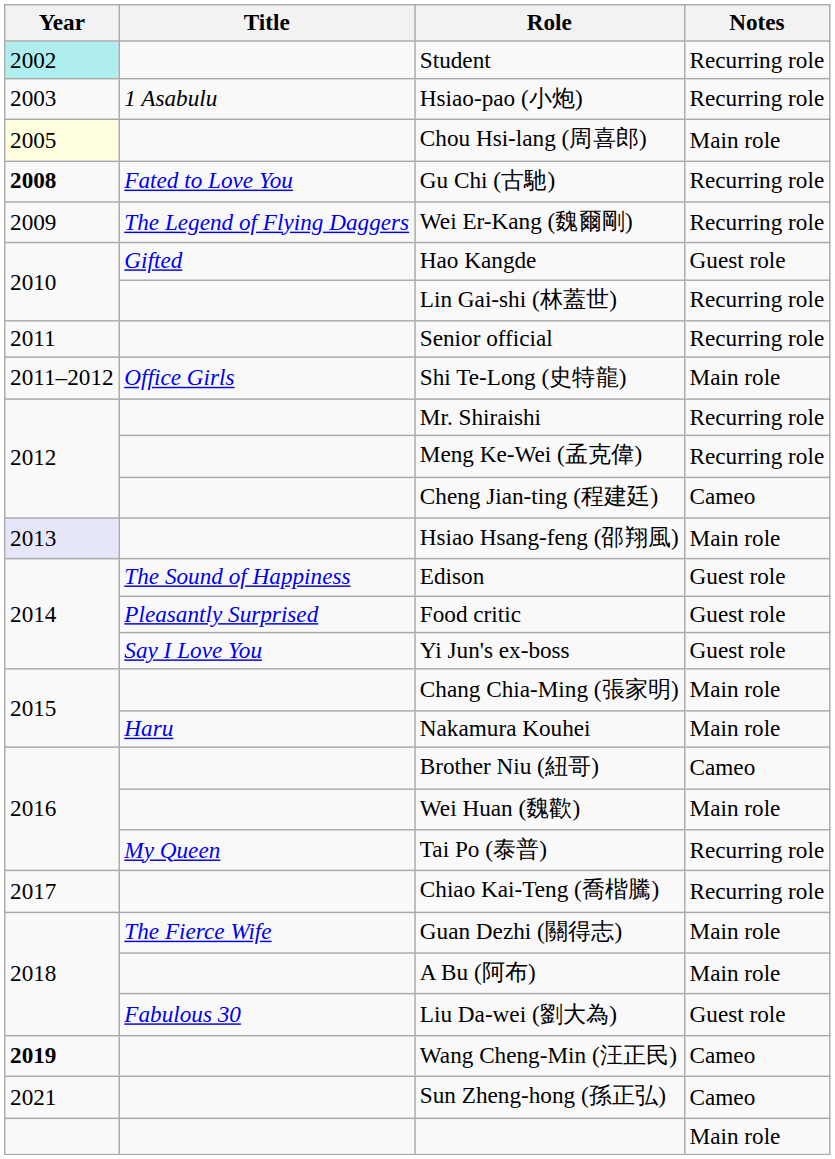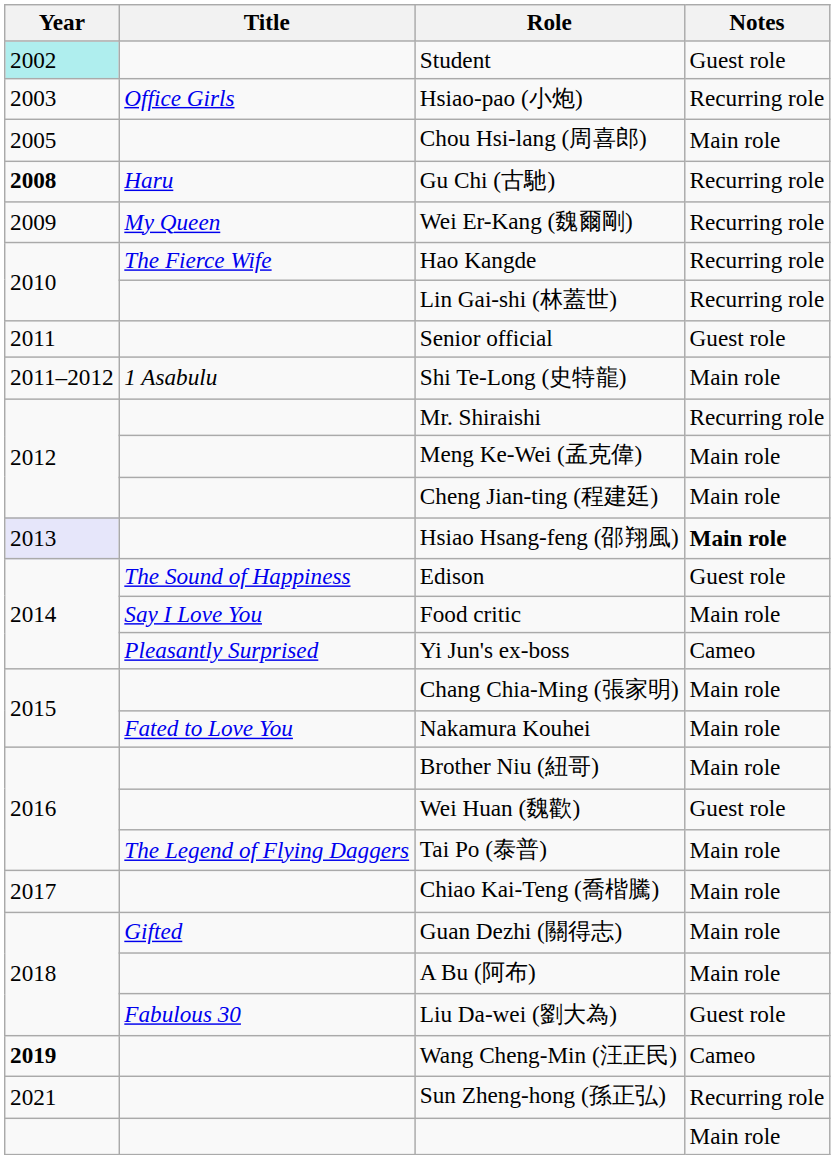 <table class="wikitable">
 <tr>
 <th>Year</th>
 <th>Title</th>
 <th>Role</th>
 <th>Notes</th>
 </tr>
 <tr>
 <td style="background: paleturquoise;">2002</td>
 <td><em></em></td>
 <td>Student</td>
-<td>Recurring role</td>
+<td>Guest role</td>
 </tr>
 <tr>
 <td>2003</td>
-<td><em>1 Asabulu</em></td>
+<td><em><a href='#'>Office Girls</a></em></td>
 <td>Hsiao-pao (小炮)</td>
 <td>Recurring role</td>
 </tr>
 <tr>
-<td style="background: lightyellow;">2005</td>
+<td>2005</td>
 <td><em></em></td>
 <td>Chou Hsi-lang (周喜郎)</td>
 <td>Main role</td>
 </tr>
 <tr>
 <td><strong>2008</strong></td>
-<td><em><a href='#'>Fated to Love You</a></em></td>
+<td><em><a href='#'>Haru</a></em></td>
 <td>Gu Chi (古馳)</td>
 <td>Recurring role</td>
 </tr>
 <tr>
 <td>2009</td>
-<td><em><a href='#'>The Legend of Flying Daggers</a></em></td>
+<td><em><a href='#'>My Queen</a></em></td>
 <td>Wei Er-Kang (魏爾剛)</td>
 <td>Recurring role</td>
 </tr>
 <tr>
 <td rowspan="2">2010</td>
-<td><em><a href='#'>Gifted</a></em></td>
+<td><em><a href='#'>The Fierce Wife</a></em></td>
 <td>Hao Kangde</td>
-<td>Guest role</td>
+<td>Recurring role</td>
 </tr>
 <tr>
 <td><em></em></td>
 <td>Lin Gai-shi (林蓋世)</td>
 <td>Recurring role</td>
 </tr>
 <tr>
 <td>2011</td>
 <td><em></em></td>
 <td>Senior official</td>
-<td>Recurring role</td>
+<td>Guest role</td>
 </tr>
 <tr>
 <td>2011–2012</td>
-<td><em><a href='#'>Office Girls</a></em></td>
+<td><em>1 Asabulu</em></td>
 <td>Shi Te-Long (史特龍)</td>
 <td>Main role</td>
 </tr>
 <tr>
 <td rowspan="3">2012</td>
 <td><em></em></td>
 <td>Mr. Shiraishi</td>
 <td>Recurring role</td>
 </tr>
 <tr>
 <td><em></em></td>
 <td>Meng Ke-Wei (孟克偉)</td>
-<td>Recurring role</td>
+<td>Main role</td>
 </tr>
 <tr>
 <td><em></em></td>
 <td>Cheng Jian-ting (程建廷)</td>
-<td>Cameo</td>
+<td>Main role</td>
 </tr>
 <tr>
 <td style="background: lavender;">2013</td>
 <td><em></em></td>
 <td>Hsiao Hsang-feng (邵翔風)</td>
-<td>Main role</td>
+<td><strong>Main role</strong></td>
 </tr>
 <tr>
 <td rowspan="3">2014</td>
 <td><em><a href='#'>The Sound of Happiness</a></em></td>
 <td>Edison</td>
 <td>Guest role</td>
 </tr>
 <tr>
-<td><em><a href='#'>Pleasantly Surprised</a></em></td>
+<td><em><a href='#'>Say I Love You</a></em></td>
 <td>Food critic</td>
-<td>Guest role</td>
+<td>Main role</td>
 </tr>
 <tr>
-<td><em><a href='#'>Say I Love You</a></em></td>
+<td><em><a href='#'>Pleasantly Surprised</a></em></td>
 <td>Yi Jun's ex-boss</td>
-<td>Guest role</td>
+<td>Cameo</td>
 </tr>
 <tr>
 <td rowspan="2">2015</td>
 <td><em></em></td>
 <td>Chang Chia-Ming (張家明)</td>
 <td>Main role</td>
 </tr>
 <tr>
-<td><em><a href='#'>Haru</a></em></td>
+<td><em><a href='#'>Fated to Love You</a></em></td>
 <td>Nakamura Kouhei</td>
 <td>Main role</td>
 </tr>
 <tr>
 <td rowspan="3">2016</td>
 <td><em></em></td>
 <td>Brother Niu (紐哥)</td>
-<td>Cameo</td>
+<td>Main role</td>
 </tr>
 <tr>
 <td><em></em></td>
 <td>Wei Huan (魏歡)</td>
-<td>Main role</td>
+<td>Guest role</td>
 </tr>
 <tr>
-<td><em><a href='#'>My Queen</a></em></td>
+<td><em><a href='#'>The Legend of Flying Daggers</a></em></td>
 <td>Tai Po (泰普)</td>
-<td>Recurring role</td>
+<td>Main role</td>
 </tr>
 <tr>
 <td>2017</td>
 <td><em></em></td>
 <td>Chiao Kai-Teng (喬楷騰)</td>
-<td>Recurring role</td>
+<td>Main role</td>
 </tr>
 <tr>
 <td rowspan="3">2018</td>
-<td><em><a href='#'>The Fierce Wife</a></em></td>
+<td><em><a href='#'>Gifted</a></em></td>
 <td>Guan Dezhi (關得志)</td>
 <td>Main role</td>
 </tr>
 <tr>
 <td><em></em></td>
 <td>A Bu (阿布)</td>
 <td>Main role</td>
 </tr>
 <tr>
 <td><em><a href='#'>Fabulous 30</a></em></td>
 <td>Liu Da-wei (劉大為)</td>
 <td>Guest role</td>
 </tr>
 <tr>
 <td><strong>2019</strong></td>
 <td><em></em></td>
 <td>Wang Cheng-Min (汪正民)</td>
 <td>Cameo</td>
 </tr>
 <tr>
 <td>2021</td>
 <td><em></em></td>
 <td>Sun Zheng-hong (孫正弘)</td>
-<td>Cameo</td>
+<td>Recurring role</td>
 </tr>
 <tr>
 <td></td>
 <td><em></em></td>
 <td></td>
 <td>Main role</td>
 </tr>
 </table>
